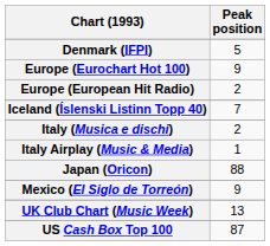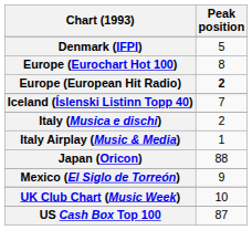 <table class="wikitable sortable plainrowheaders" style="text-align:center">
 <tr>
 <th>Chart (1993)</th>
 <th>Peak<br>position</th>
 </tr>
 <tr>
 </tr>
 <tr>
 </tr>
 <tr>
 </tr>
 <tr>
 </tr>
 <tr>
 </tr>
 <tr>
 <th scope="row">Denmark (<a href='#'>IFPI</a>)</th>
 <td>5</td>
 </tr>
 <tr>
 <th scope="row">Europe (<a href='#'>Eurochart Hot 100</a>)</th>
-<td>9</td>
+<td>8</td>
 </tr>
 <tr>
 <th scope="row">Europe (European Hit Radio)</th>
-<td>2</td>
+<td><strong>2</strong></td>
 </tr>
 <tr>
 </tr>
 <tr>
 </tr>
 <tr>
 <th scope="row">Iceland (<a href='#'>Íslenski Listinn Topp 40</a>)</th>
 <td>7</td>
 </tr>
 <tr>
 </tr>
 <tr>
 <th scope="row">Italy (<em><a href='#'>Musica e dischi</a></em>)</th>
 <td>2</td>
 </tr>
 <tr>
 <th scope="row">Italy Airplay (<em><a href='#'>Music & Media</a></em>)</th>
 <td>1</td>
 </tr>
 <tr>
 <th scope="row">Japan (<a href='#'>Oricon</a>)</th>
 <td>88</td>
 </tr>
 <tr>
 </tr>
 <tr>
 </tr>
 <tr>
 </tr>
 <tr>
 </tr>
 <tr>
 <th scope="row">Mexico (<em><a href='#'>El Siglo de Torreón</a></em>)</th>
 <td>9</td>
 </tr>
 <tr>
 </tr>
 <tr>
 </tr>
 <tr>
 </tr>
 <tr>
 <th scope="row"><a href='#'>UK Club Chart</a> (<em><a href='#'>Music Week</a></em>)</th>
-<td>13</td>
+<td>10</td>
 </tr>
 <tr>
 </tr>
 <tr>
 </tr>
 <tr>
 <th scope="row">US <a href='#'><em>Cash Box</em> Top 100</a></th>
 <td>87</td>
 </tr>
 </table>
